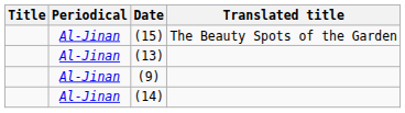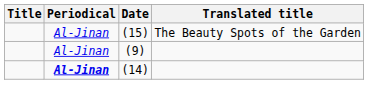 <table class="wikitable center sortable" style="text-align:center">
 <tr>
 <th>Title</th>
 <th>Periodical</th>
 <th>Date</th>
 <th>Translated title</th>
 </tr>
 <tr>
 <td></td>
 <td><em><a href='#'>Al-Jinan</a></em></td>
 <td> (15)</td>
 <td>The Beauty Spots of the Garden</td>
 </tr>
 <tr>
 <td></td>
 <td><em><a href='#'>Al-Jinan</a></em></td>
-<td> (13)</td>
-<td></td>
-</tr>
-<tr>
-<td></td>
-<td><em><a href='#'>Al-Jinan</a></em></td>
 <td> (9)</td>
 <td></td>
 </tr>
 <tr>
 <td></td>
-<td><em><a href='#'>Al-Jinan</a></em></td>
+<td><strong><em><a href='#'>Al-Jinan</a></em></strong></td>
 <td> (14)</td>
 <td></td>
 </tr>
 </table>
